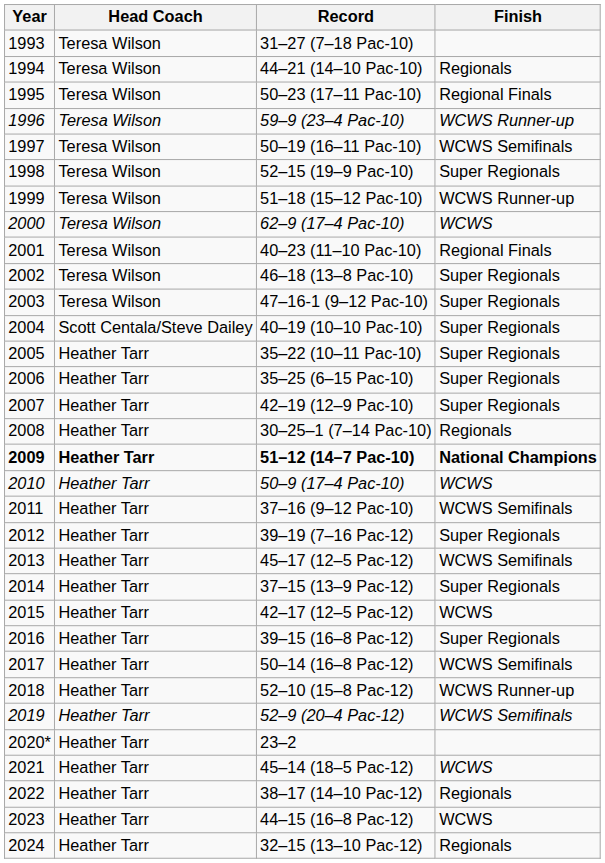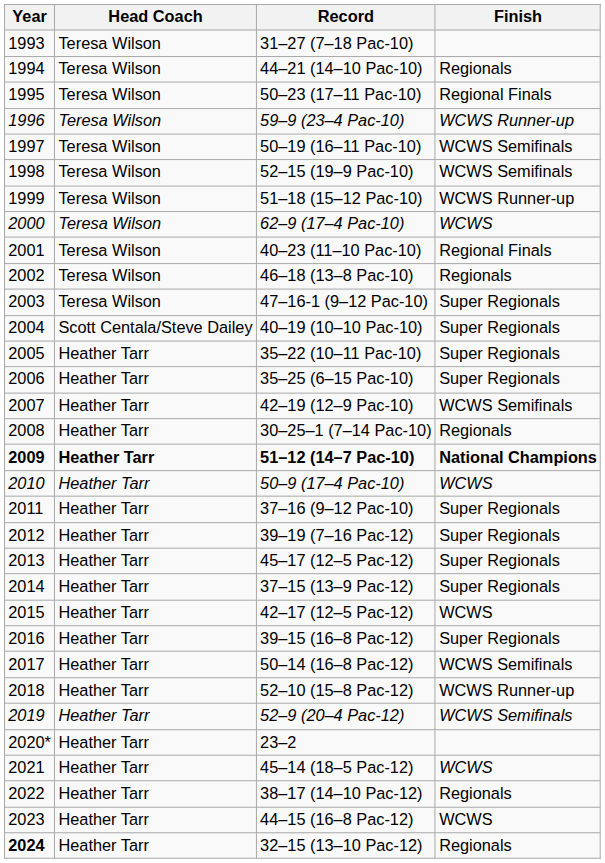 <table class="wikitable">
 <tr>
 <th>Year</th>
 <th>Head Coach</th>
 <th>Record</th>
 <th>Finish</th>
 </tr>
 <tr>
 <td>1993</td>
 <td>Teresa Wilson</td>
 <td>31–27 (7–18 Pac-10)</td>
 <td></td>
 </tr>
 <tr>
 <td>1994</td>
 <td>Teresa Wilson</td>
 <td>44–21 (14–10 Pac-10)</td>
 <td>Regionals</td>
 </tr>
 <tr>
 <td>1995</td>
 <td>Teresa Wilson</td>
 <td>50–23 (17–11 Pac-10)</td>
 <td>Regional Finals</td>
 </tr>
 <tr>
 <td><em>1996</em></td>
 <td><em>Teresa Wilson</em></td>
 <td><em>59–9 (23–4 Pac-10)</em></td>
 <td><em>WCWS Runner-up</em></td>
 </tr>
 <tr>
 <td>1997</td>
 <td>Teresa Wilson</td>
 <td>50–19 (16–11 Pac-10)</td>
 <td>WCWS Semifinals</td>
 </tr>
 <tr>
 <td>1998</td>
 <td>Teresa Wilson</td>
 <td>52–15 (19–9 Pac-10)</td>
-<td>Super Regionals</td>
+<td>WCWS Semifinals</td>
 </tr>
 <tr>
 <td>1999</td>
 <td>Teresa Wilson</td>
 <td>51–18 (15–12 Pac-10)</td>
 <td>WCWS Runner-up</td>
 </tr>
 <tr>
 <td><em>2000</em></td>
 <td><em>Teresa Wilson</em></td>
 <td><em>62–9 (17–4 Pac-10)</em></td>
 <td><em>WCWS</em></td>
 </tr>
 <tr>
 <td>2001</td>
 <td>Teresa Wilson</td>
 <td>40–23 (11–10 Pac-10)</td>
 <td>Regional Finals</td>
 </tr>
 <tr>
 <td>2002</td>
 <td>Teresa Wilson</td>
 <td>46–18 (13–8 Pac-10)</td>
-<td>Super Regionals</td>
+<td>Regionals</td>
 </tr>
 <tr>
 <td>2003</td>
 <td>Teresa Wilson</td>
 <td>47–16-1 (9–12 Pac-10)</td>
 <td>Super Regionals</td>
 </tr>
 <tr>
 <td>2004</td>
 <td>Scott Centala/Steve Dailey</td>
 <td>40–19 (10–10 Pac-10)</td>
 <td>Super Regionals</td>
 </tr>
 <tr>
 <td>2005</td>
 <td>Heather Tarr</td>
 <td>35–22 (10–11 Pac-10)</td>
 <td>Super Regionals</td>
 </tr>
 <tr>
 <td>2006</td>
 <td>Heather Tarr</td>
 <td>35–25 (6–15 Pac-10)</td>
 <td>Super Regionals</td>
 </tr>
 <tr>
 <td>2007</td>
 <td>Heather Tarr</td>
 <td>42–19 (12–9 Pac-10)</td>
-<td>Super Regionals</td>
+<td>WCWS Semifinals</td>
 </tr>
 <tr>
 <td>2008</td>
 <td>Heather Tarr</td>
 <td>30–25–1 (7–14 Pac-10)</td>
 <td>Regionals</td>
 </tr>
 <tr>
 <td><strong>2009</strong></td>
 <td><strong>Heather Tarr</strong></td>
 <td><strong>51–12 (14–7 Pac-10)</strong></td>
 <td><strong>National Champions</strong></td>
 </tr>
 <tr>
 <td><em>2010</em></td>
 <td><em>Heather Tarr</em></td>
 <td><em>50–9 (17–4 Pac-10)</em></td>
 <td><em>WCWS</em></td>
 </tr>
 <tr>
 <td>2011</td>
 <td>Heather Tarr</td>
 <td>37–16 (9–12 Pac-10)</td>
-<td>WCWS Semifinals</td>
+<td>Super Regionals</td>
 </tr>
 <tr>
 <td>2012</td>
 <td>Heather Tarr</td>
 <td>39–19 (7–16 Pac-12)</td>
 <td>Super Regionals</td>
 </tr>
 <tr>
 <td>2013</td>
 <td>Heather Tarr</td>
 <td>45–17 (12–5 Pac-12)</td>
-<td>WCWS Semifinals</td>
+<td>Super Regionals</td>
 </tr>
 <tr>
 <td>2014</td>
 <td>Heather Tarr</td>
 <td>37–15 (13–9 Pac-12)</td>
 <td>Super Regionals</td>
 </tr>
 <tr>
 <td>2015</td>
 <td>Heather Tarr</td>
 <td>42–17 (12–5 Pac-12)</td>
 <td>WCWS</td>
 </tr>
 <tr>
 <td>2016</td>
 <td>Heather Tarr</td>
 <td>39–15 (16–8 Pac-12)</td>
 <td>Super Regionals</td>
 </tr>
 <tr>
 <td>2017</td>
 <td>Heather Tarr</td>
 <td>50–14 (16–8 Pac-12)</td>
 <td>WCWS Semifinals</td>
 </tr>
 <tr>
 <td>2018</td>
 <td>Heather Tarr</td>
 <td>52–10 (15–8 Pac-12)</td>
 <td>WCWS Runner-up</td>
 </tr>
 <tr>
 <td><em>2019</em></td>
 <td><em>Heather Tarr</em></td>
 <td><em>52–9 (20–4 Pac-12)</em></td>
 <td><em>WCWS Semifinals</em></td>
 </tr>
 <tr>
 <td>2020*</td>
 <td>Heather Tarr</td>
 <td>23–2</td>
 <td></td>
 </tr>
 <tr>
 <td>2021</td>
 <td>Heather Tarr</td>
 <td>45–14 (18–5 Pac-12)</td>
 <td><em>WCWS</em></td>
 </tr>
 <tr>
 <td>2022</td>
 <td>Heather Tarr</td>
 <td>38–17 (14–10 Pac-12)</td>
 <td>Regionals</td>
 </tr>
 <tr>
 <td>2023</td>
 <td>Heather Tarr</td>
 <td>44–15 (16–8 Pac-12)</td>
 <td>WCWS</td>
 </tr>
 <tr>
-<td>2024</td>
+<td><strong>2024</strong></td>
 <td>Heather Tarr</td>
 <td>32–15 (13–10 Pac-12)</td>
 <td>Regionals</td>
 </tr>
 </table>
